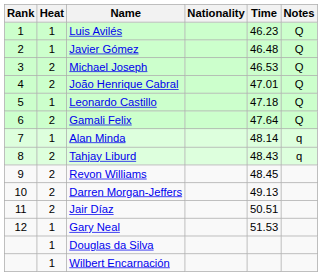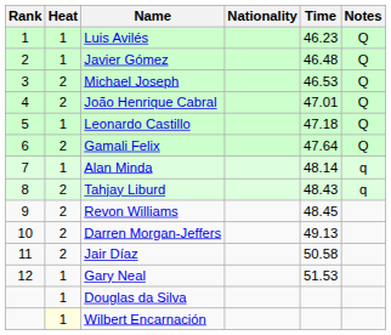 <table class="wikitable sortable" style="text-align:center; font-size:95%">
 <tr>
 <th>Rank</th>
 <th>Heat</th>
 <th>Name</th>
 <th>Nationality</th>
 <th>Time</th>
 <th>Notes</th>
 </tr>
 <tr bgcolor=ccffcc>
 <td>1</td>
 <td>1</td>
 <td align=left><a href='#'>Luis Avilés</a></td>
 <td align=left></td>
 <td>46.23</td>
 <td>Q</td>
 </tr>
 <tr bgcolor=ccffcc>
 <td>2</td>
 <td>1</td>
 <td align=left><a href='#'>Javier Gómez</a></td>
 <td align=left></td>
 <td>46.48</td>
 <td>Q</td>
 </tr>
 <tr bgcolor=ccffcc>
 <td>3</td>
 <td>2</td>
 <td align=left><a href='#'>Michael Joseph</a></td>
 <td align=left></td>
 <td>46.53</td>
 <td>Q</td>
 </tr>
 <tr bgcolor=ccffcc>
 <td>4</td>
 <td>2</td>
 <td align=left><a href='#'>João Henrique Cabral</a></td>
 <td align=left></td>
 <td>47.01</td>
 <td>Q</td>
 </tr>
 <tr bgcolor=ccffcc>
 <td>5</td>
 <td>1</td>
 <td align=left><a href='#'>Leonardo Castillo</a></td>
 <td align=left></td>
 <td>47.18</td>
 <td>Q</td>
 </tr>
 <tr bgcolor=ccffcc>
 <td>6</td>
 <td>2</td>
 <td align=left><a href='#'>Gamali Felix</a></td>
 <td align=left></td>
 <td>47.64</td>
 <td>Q</td>
 </tr>
 <tr bgcolor=ddffdd>
 <td>7</td>
 <td>1</td>
 <td align=left><a href='#'>Alan Minda</a></td>
 <td align=left></td>
 <td>48.14</td>
 <td>q</td>
 </tr>
 <tr bgcolor=ddffdd>
 <td>8</td>
 <td>2</td>
 <td align=left><a href='#'>Tahjay Liburd</a></td>
 <td align=left></td>
 <td>48.43</td>
 <td>q</td>
 </tr>
 <tr>
 <td>9</td>
 <td>2</td>
 <td align=left><a href='#'>Revon Williams</a></td>
 <td align=left></td>
 <td>48.45</td>
 <td></td>
 </tr>
 <tr>
 <td>10</td>
 <td>2</td>
 <td align=left><a href='#'>Darren Morgan-Jeffers</a></td>
 <td align=left></td>
 <td>49.13</td>
 <td></td>
 </tr>
 <tr>
 <td>11</td>
 <td>2</td>
 <td align=left><a href='#'>Jair Díaz</a></td>
 <td align=left></td>
-<td>50.51</td>
+<td>50.58</td>
 <td></td>
 </tr>
 <tr>
 <td>12</td>
 <td>1</td>
 <td align=left><a href='#'>Gary Neal</a></td>
 <td align=left></td>
 <td>51.53</td>
 <td></td>
 </tr>
 <tr>
 <td></td>
 <td>1</td>
 <td align=left><a href='#'>Douglas da Silva</a></td>
 <td align=left></td>
 <td></td>
 <td></td>
 </tr>
 <tr>
 <td></td>
-<td>1</td>
+<td style="background: lightyellow;">1</td>
 <td align=left><a href='#'>Wilbert Encarnación</a></td>
 <td align=left></td>
 <td></td>
 <td></td>
 </tr>
 </table>
